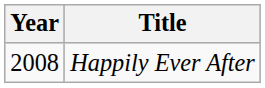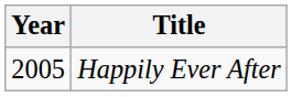 <table class="wikitable">
 <tr>
 <th>Year</th>
 <th>Title</th>
 </tr>
 <tr>
-<td>2008</td>
+<td>2005</td>
 <td><em>Happily Ever After</em></td>
 </tr>
 </table>
